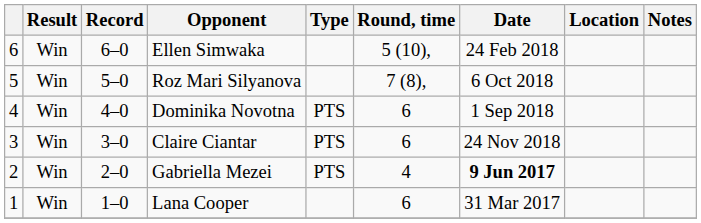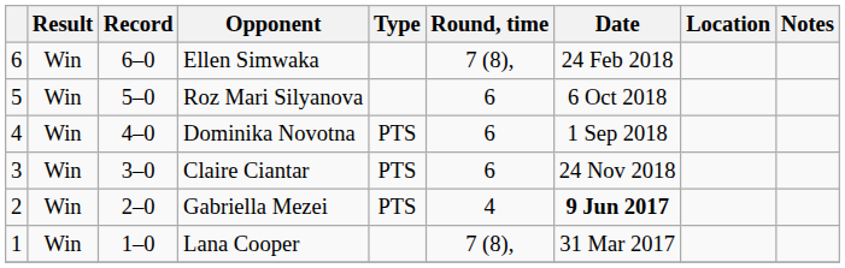 <table class="wikitable" style="text-align:center; font-size:95%">
 <tr>
 <th></th>
 <th>Result</th>
 <th>Record</th>
 <th>Opponent</th>
 <th>Type</th>
 <th>Round, time</th>
 <th>Date</th>
 <th>Location</th>
 <th>Notes</th>
 </tr>
 <tr>
 <td>6</td>
 <td>Win</td>
 <td>6–0</td>
 <td align=left> Ellen Simwaka</td>
 <td></td>
-<td>5 (10), </td>
+<td>7 (8), </td>
 <td>24 Feb 2018</td>
 <td align=left></td>
 <td align=left></td>
 </tr>
 <tr>
 <td>5</td>
 <td>Win</td>
 <td>5–0</td>
 <td align=left> Roz Mari Silyanova</td>
 <td></td>
-<td>7 (8), </td>
+<td>6</td>
 <td>6 Oct 2018</td>
 <td align=left></td>
 <td></td>
 </tr>
 <tr>
 <td>4</td>
 <td>Win</td>
 <td>4–0</td>
 <td align=left> Dominika Novotna</td>
 <td>PTS</td>
 <td>6</td>
 <td>1 Sep 2018</td>
 <td align=left></td>
 <td></td>
 </tr>
 <tr>
 <td>3</td>
 <td>Win</td>
 <td>3–0</td>
 <td align=left> Claire Ciantar</td>
 <td>PTS</td>
 <td>6</td>
 <td>24 Nov 2018</td>
 <td align=left></td>
 <td></td>
 </tr>
 <tr>
 <td>2</td>
 <td>Win</td>
 <td>2–0</td>
 <td align=left> Gabriella Mezei</td>
 <td>PTS</td>
 <td>4</td>
 <td><strong>9 Jun 2017</strong></td>
 <td align=left></td>
 <td></td>
 </tr>
 <tr>
 <td>1</td>
 <td>Win</td>
 <td>1–0</td>
 <td align=left> Lana Cooper</td>
 <td></td>
-<td>6</td>
+<td>7 (8), </td>
 <td>31 Mar 2017</td>
 <td align=left></td>
 <td></td>
 </tr>
 <tr>
 </tr>
 </table>
